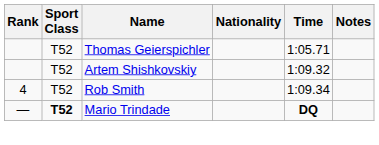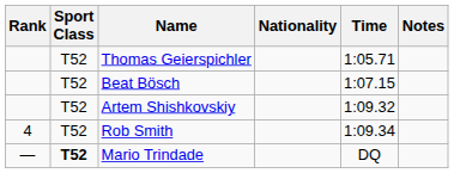 <table class="wikitable sortable" style="text-align:center">
 <tr>
 <th>Rank</th>
 <th>Sport<br>Class</th>
 <th>Name</th>
 <th>Nationality</th>
 <th>Time</th>
 <th>Notes</th>
 </tr>
 <tr>
 <td></td>
 <td>T52</td>
 <td align=left><a href='#'>Thomas Geierspichler</a></td>
 <td align=left></td>
 <td>1:05.71</td>
+<td></td>
+</tr>
+<tr>
+<td></td>
+<td>T52</td>
+<td align=left><a href='#'>Beat Bösch</a></td>
+<td align=left></td>
+<td>1:07.15</td>
 <td></td>
 </tr>
 <tr>
 <td></td>
 <td>T52</td>
 <td align=left><a href='#'>Artem Shishkovskiy</a></td>
 <td align=left></td>
 <td>1:09.32</td>
 <td></td>
 </tr>
 <tr>
 <td>4</td>
 <td>T52</td>
 <td align=left><a href='#'>Rob Smith</a></td>
 <td align=left></td>
 <td>1:09.34</td>
 <td></td>
 </tr>
 <tr>
 <td>—</td>
 <td><strong>T52</strong></td>
 <td align=left><a href='#'>Mario Trindade</a></td>
 <td align=left></td>
-<td><strong>DQ</strong></td>
+<td>DQ</td>
 <td></td>
 </tr>
 </table>
